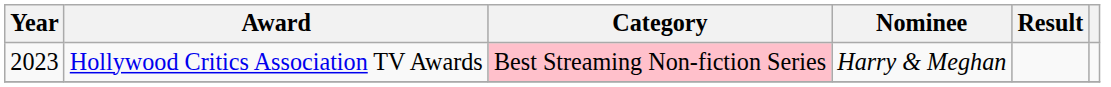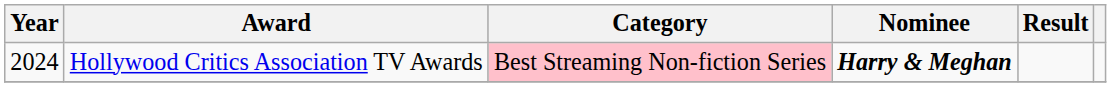 <table class="wikitable sortable">
 <tr>
 <th>Year</th>
 <th>Award</th>
 <th>Category</th>
 <th>Nominee</th>
 <th>Result</th>
 <th></th>
 </tr>
 <tr>
-<td rowspan="1" style="text-align:center;">2023</td>
+<td rowspan="1" style="text-align:center;">2024</td>
 <td rowspan="1"><a href='#'>Hollywood Critics Association</a> TV Awards</td>
 <td style="background: pink;">Best Streaming Non-fiction Series</td>
-<td><em>Harry & Meghan</em></td>
+<td><strong><em>Harry & Meghan</em></strong></td>
 <td></td>
 <td align="center" rowspan="1"></td>
 </tr>
 <tr>
 </tr>
 </table>
